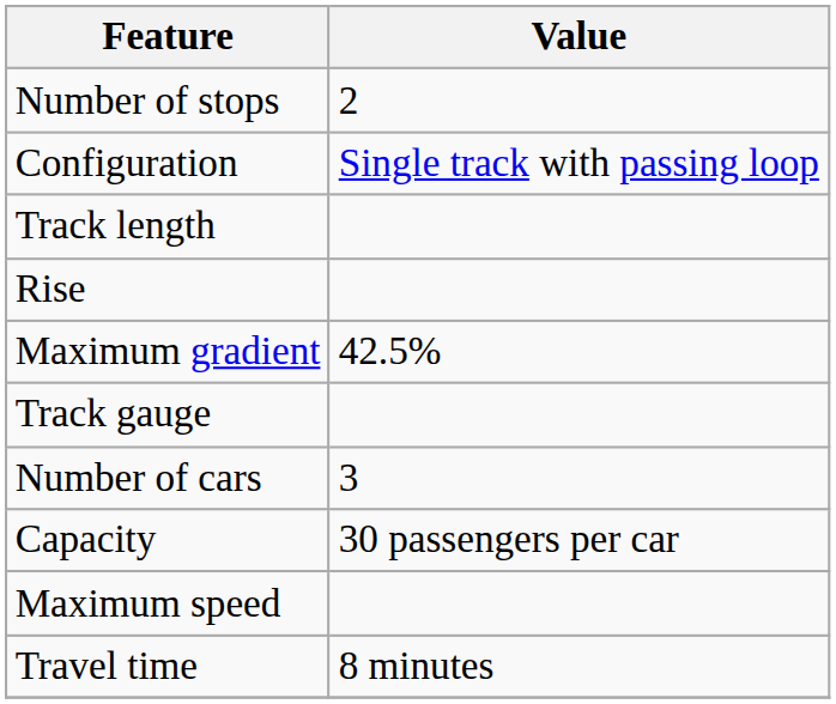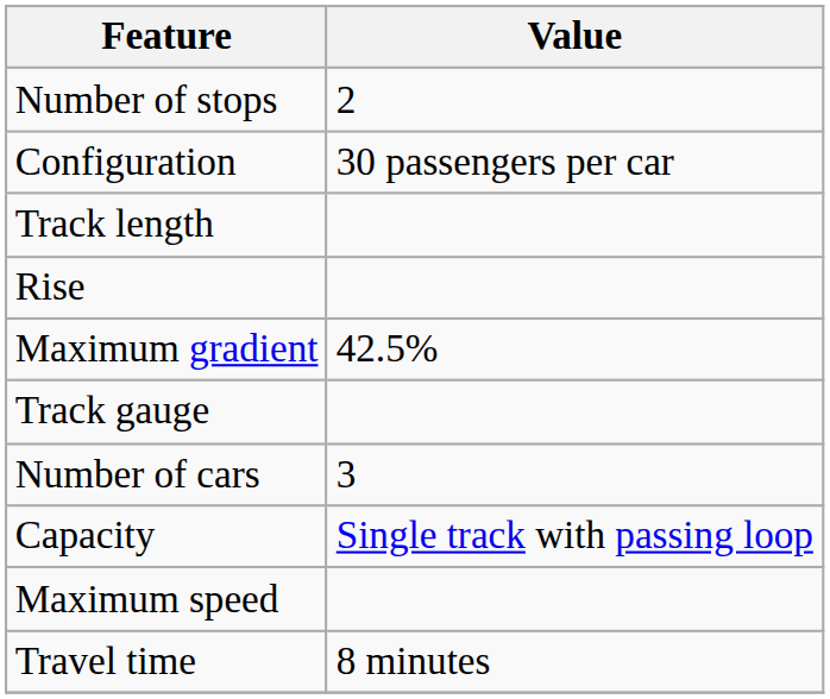 <table class="wikitable sortable mw-datatable plainrowheaders">
 <tr>
 <th>Feature</th>
 <th>Value</th>
 </tr>
 <tr>
 <td>Number of stops</td>
 <td>2</td>
 </tr>
 <tr>
 <td>Configuration</td>
-<td><a href='#'>Single track</a> with <a href='#'>passing loop</a></td>
+<td>30 passengers per car</td>
 </tr>
 <tr>
 <td>Track length</td>
 <td></td>
 </tr>
 <tr>
 <td>Rise</td>
 <td></td>
 </tr>
 <tr>
 <td>Maximum <a href='#'>gradient</a></td>
 <td>42.5%</td>
 </tr>
 <tr>
 <td>Track gauge</td>
 <td></td>
 </tr>
 <tr>
 <td>Number of cars</td>
 <td>3</td>
 </tr>
 <tr>
 <td>Capacity</td>
-<td>30 passengers per car</td>
+<td><a href='#'>Single track</a> with <a href='#'>passing loop</a></td>
 </tr>
 <tr>
 <td>Maximum speed</td>
 <td></td>
 </tr>
 <tr>
 <td>Travel time</td>
 <td>8 minutes</td>
 </tr>
 <tr>
 </tr>
 </table>
